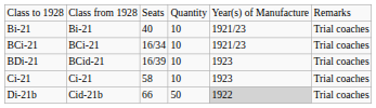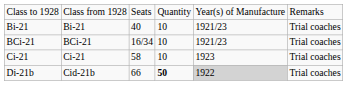 <table class="wikitable">
 <tr>
 <td>Class to 1928</td>
 <td>Class from 1928</td>
 <td>Seats</td>
 <td>Quantity</td>
 <td>Year(s) of Manufacture</td>
 <td>Remarks</td>
 </tr>
 <tr>
 <td>Bi-21</td>
 <td>Bi-21</td>
 <td>40</td>
 <td>10</td>
 <td>1921/23</td>
 <td>Trial coaches</td>
 </tr>
 <tr>
 <td>BCi-21</td>
 <td>BCi-21</td>
 <td>16/34</td>
 <td>10</td>
 <td>1921/23</td>
 <td>Trial coaches</td>
 </tr>
 <tr>
-<td>BDi-21</td>
-<td>BCid-21</td>
-<td>16/39</td>
-<td>10</td>
-<td>1923</td>
-<td>Trial coaches</td>
-</tr>
-<tr>
 <td>Ci-21</td>
 <td>Ci-21</td>
 <td>58</td>
 <td>10</td>
 <td>1923</td>
 <td>Trial coaches</td>
 </tr>
 <tr>
 <td>Di-21b</td>
 <td>Cid-21b</td>
 <td>66</td>
-<td>50</td>
+<td><strong>50</strong></td>
 <td style="background: lightgrey;">1922</td>
 <td>Trial coaches</td>
 </tr>
 </table>
